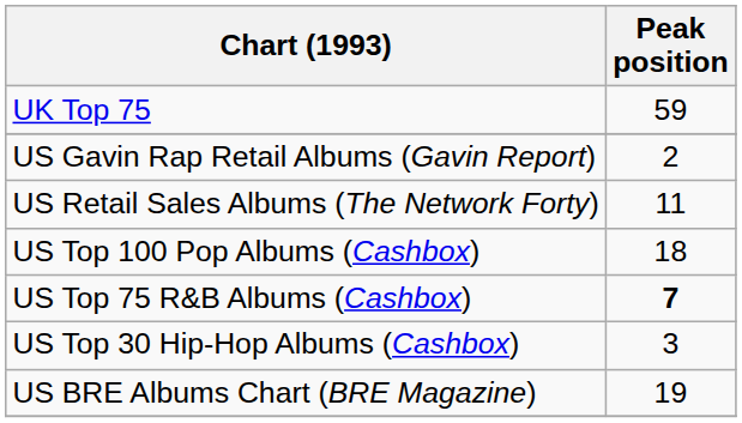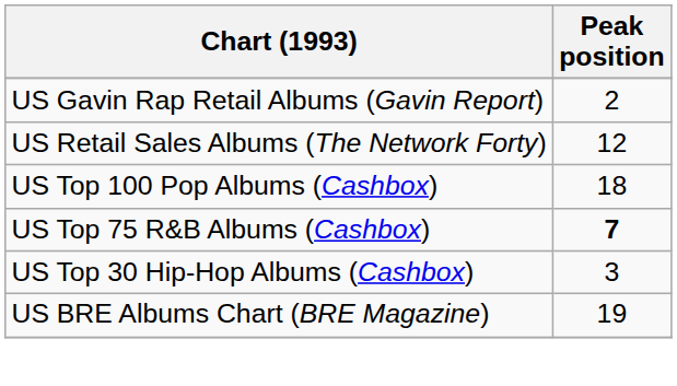 <table class="wikitable">
 <tr>
 <th>Chart (1993)</th>
 <th>Peak<br>position</th>
-</tr>
-<tr>
-<td align="left"><a href='#'>UK Top 75</a></td>
-<td align="center">59</td>
 </tr>
 <tr>
 </tr>
 <tr>
 </tr>
 <tr>
 <td>US Gavin Rap Retail Albums (<em>Gavin Report</em>)</td>
 <td align="center">2</td>
 </tr>
 <tr>
 <td>US Retail Sales Albums (<em>The Network Forty</em>)</td>
-<td align="center">11</td>
+<td align="center">12</td>
 </tr>
 <tr>
 <td>US Top 100 Pop Albums (<em><a href='#'>Cashbox</a></em>)</td>
 <td align="center">18</td>
 </tr>
 <tr>
 <td>US Top 75 R&B Albums (<em><a href='#'>Cashbox</a></em>)</td>
 <td align="center"><strong>7</strong></td>
 </tr>
 <tr>
 <td>US Top 30 Hip-Hop Albums (<em><a href='#'>Cashbox</a></em>)</td>
 <td align="center">3</td>
 </tr>
 <tr>
 <td>US BRE Albums Chart (<em>BRE Magazine</em>)</td>
 <td align="center">19</td>
 </tr>
 <tr>
 </tr>
 </table>
